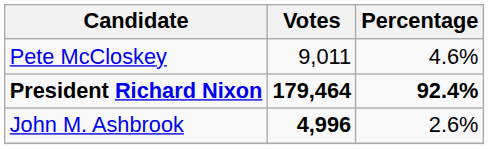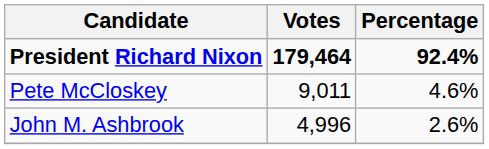 <table class="wikitable" style="text-align:right;">
 <tr>
 <th>Candidate</th>
 <th>Votes</th>
 <th>Percentage</th>
 </tr>
 <tr>
+<td style="text-align:left;"><strong>President <a href='#'>Richard Nixon</a></strong></td>
+<td><strong>179,464</strong></td>
+<td><strong>92.4%</strong></td>
+</tr>
+<tr>
 <td style="text-align:left;"><a href='#'>Pete McCloskey</a></td>
 <td>9,011</td>
 <td>4.6%</td>
 </tr>
 <tr>
-<td style="text-align:left;"><strong>President <a href='#'>Richard Nixon</a></strong></td>
-<td><strong>179,464</strong></td>
-<td><strong>92.4%</strong></td>
-</tr>
-<tr>
 <td style="text-align:left;"><a href='#'>John M. Ashbrook</a></td>
-<td><strong>4,996</strong></td>
+<td>4,996</td>
 <td>2.6%</td>
 </tr>
 <tr>
 </tr>
 </table>
